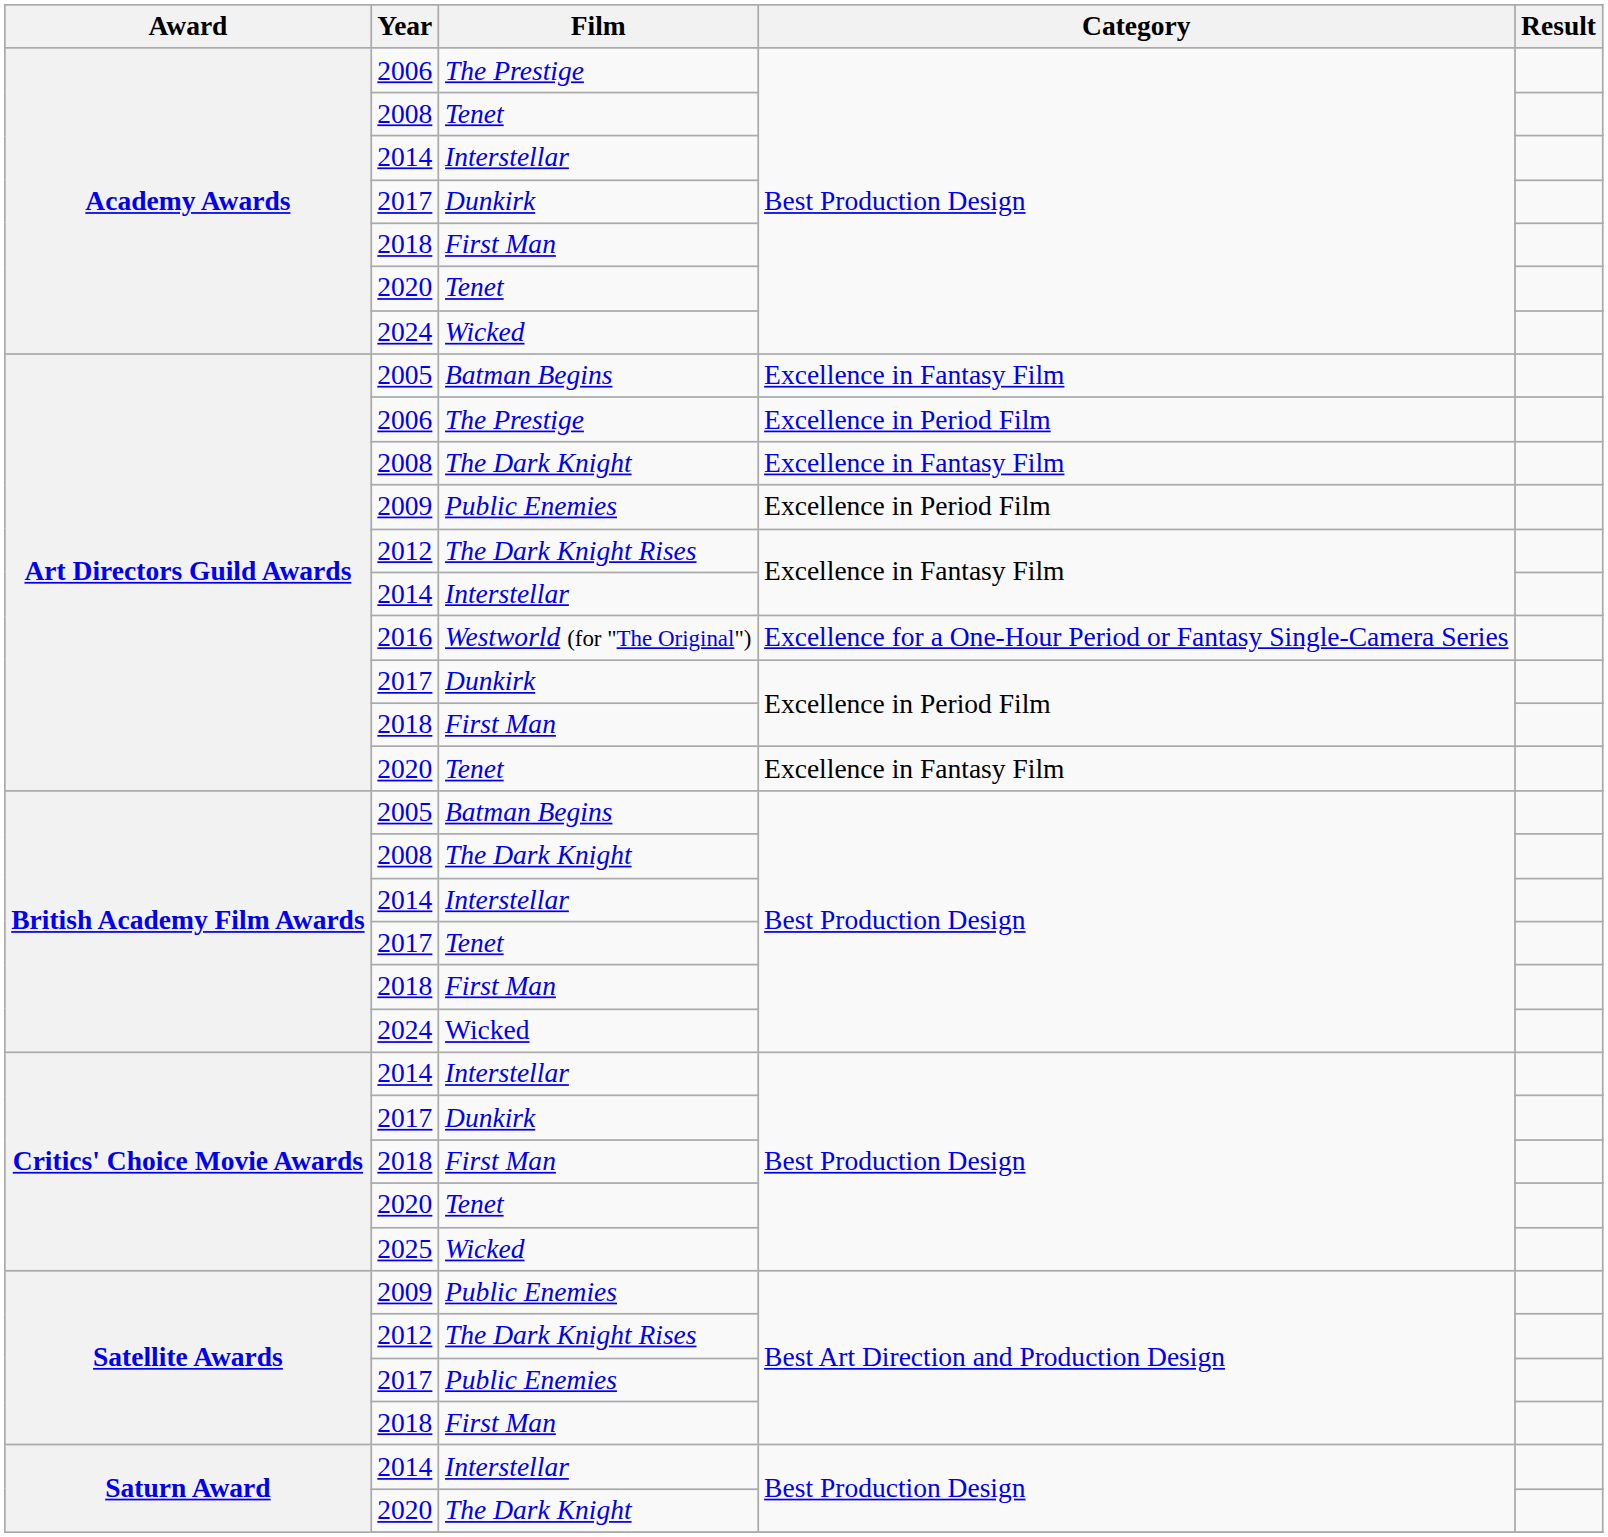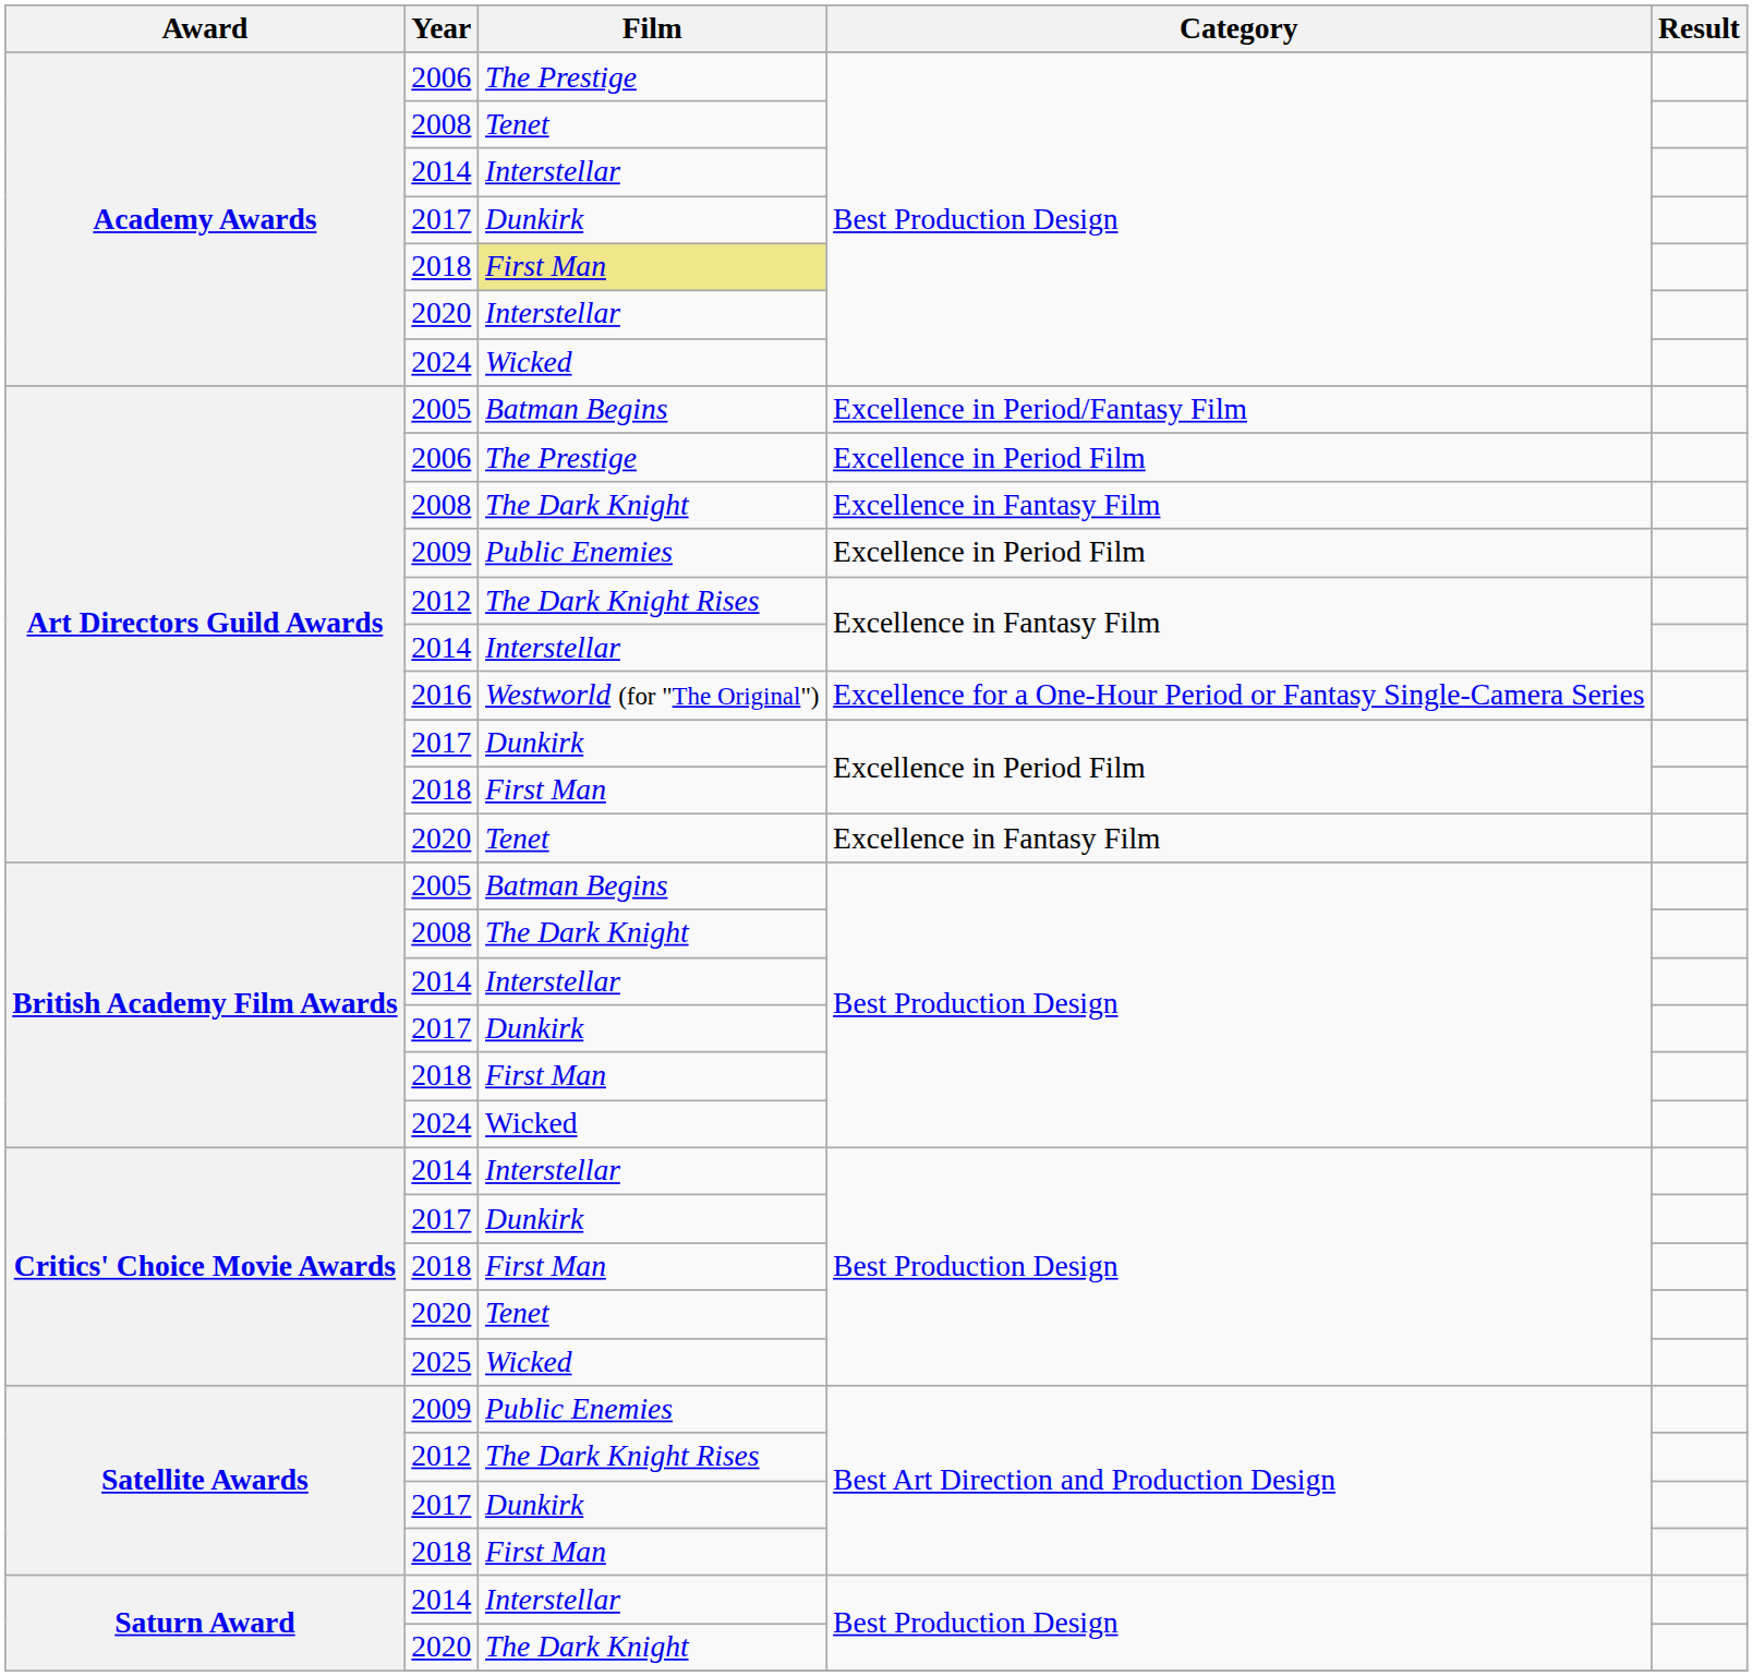 <table class="wikitable sortable plainrowheaders">
 <tr>
 <th scope=col>Award</th>
 <th scope=col>Year</th>
 <th scope=col>Film</th>
 <th scope=col>Category</th>
 <th scope=col>Result</th>
 </tr>
 <tr>
 <th scope=row rowspan=7><a href='#'>Academy Awards</a></th>
 <td><a href='#'>2006</a></td>
 <td><em><a href='#'>The Prestige</a></em></td>
 <td rowspan=7><a href='#'>Best Production Design</a></td>
 <td></td>
 </tr>
 <tr>
 <td><a href='#'>2008</a></td>
 <td><em><a href='#'>Tenet</a></em></td>
 <td></td>
 </tr>
 <tr>
 <td><a href='#'>2014</a></td>
 <td><em><a href='#'>Interstellar</a></em></td>
 <td></td>
 </tr>
 <tr>
 <td><a href='#'>2017</a></td>
 <td><em><a href='#'>Dunkirk</a></em></td>
 <td></td>
 </tr>
 <tr>
 <td><a href='#'>2018</a></td>
-<td><em><a href='#'>First Man</a></em></td>
+<td style="background: khaki;"><em><a href='#'>First Man</a></em></td>
 <td></td>
 </tr>
 <tr>
 <td><a href='#'>2020</a></td>
-<td><em><a href='#'>Tenet</a></em></td>
+<td><em><a href='#'>Interstellar</a></em></td>
 <td></td>
 </tr>
 <tr>
 <td><a href='#'>2024</a></td>
 <td><em><a href='#'>Wicked</a></em></td>
 <td></td>
 </tr>
 <tr>
 <th scope=row rowspan=10><a href='#'>Art Directors Guild Awards</a></th>
 <td><a href='#'>2005</a></td>
 <td><em><a href='#'>Batman Begins</a></em></td>
-<td><a href='#'>Excellence in Fantasy Film</a></td>
+<td><a href='#'>Excellence in Period/Fantasy Film</a></td>
 <td></td>
 </tr>
 <tr>
 <td><a href='#'>2006</a></td>
 <td><em><a href='#'>The Prestige</a></em></td>
 <td><a href='#'>Excellence in Period Film</a></td>
 <td></td>
 </tr>
 <tr>
 <td><a href='#'>2008</a></td>
 <td><em><a href='#'>The Dark Knight</a></em></td>
 <td><a href='#'>Excellence in Fantasy Film</a></td>
 <td></td>
 </tr>
 <tr>
 <td><a href='#'>2009</a></td>
 <td><em><a href='#'>Public Enemies</a></em></td>
 <td>Excellence in Period Film</td>
 <td></td>
 </tr>
 <tr>
 <td><a href='#'>2012</a></td>
 <td><em><a href='#'>The Dark Knight Rises</a></em></td>
 <td rowspan=2>Excellence in Fantasy Film</td>
 <td></td>
 </tr>
 <tr>
 <td><a href='#'>2014</a></td>
 <td><em><a href='#'>Interstellar</a></em></td>
 <td></td>
 </tr>
 <tr>
 <td><a href='#'>2016</a></td>
 <td><em><a href='#'>Westworld</a></em> <small>(for "<a href='#'>The Original</a>")</small></td>
 <td><a href='#'>Excellence for a One-Hour Period or Fantasy Single-Camera Series</a></td>
 <td></td>
 </tr>
 <tr>
 <td><a href='#'>2017</a></td>
 <td><em><a href='#'>Dunkirk</a></em></td>
 <td rowspan=2>Excellence in Period Film</td>
 <td></td>
 </tr>
 <tr>
 <td><a href='#'>2018</a></td>
 <td><em><a href='#'>First Man</a></em></td>
 <td></td>
 </tr>
 <tr>
 <td><a href='#'>2020</a></td>
 <td><em><a href='#'>Tenet</a></em></td>
 <td>Excellence in Fantasy Film</td>
 <td></td>
 </tr>
 <tr>
 <th scope=row rowspan=6><a href='#'>British Academy Film Awards</a></th>
 <td><a href='#'>2005</a></td>
 <td><em><a href='#'>Batman Begins</a></em></td>
 <td rowspan=6><a href='#'>Best Production Design</a></td>
 <td></td>
 </tr>
 <tr>
 <td><a href='#'>2008</a></td>
 <td><em><a href='#'>The Dark Knight</a></em></td>
 <td></td>
 </tr>
 <tr>
 <td><a href='#'>2014</a></td>
 <td><em><a href='#'>Interstellar</a></em></td>
 <td></td>
 </tr>
 <tr>
 <td><a href='#'>2017</a></td>
-<td><em><a href='#'>Tenet</a></em></td>
+<td><em><a href='#'>Dunkirk</a></em></td>
 <td></td>
 </tr>
 <tr>
 <td><a href='#'>2018</a></td>
 <td><em><a href='#'>First Man</a></em></td>
 <td></td>
 </tr>
 <tr>
 <td><a href='#'>2024</a></td>
 <td><a href='#'>Wicked</a></td>
 <td></td>
 </tr>
 <tr>
 <th scope=row rowspan=5><a href='#'>Critics' Choice Movie Awards</a></th>
 <td><a href='#'>2014</a></td>
 <td><em><a href='#'>Interstellar</a></em></td>
 <td rowspan=5><a href='#'>Best Production Design</a></td>
 <td></td>
 </tr>
 <tr>
 <td><a href='#'>2017</a></td>
 <td><em><a href='#'>Dunkirk</a></em></td>
 <td></td>
 </tr>
 <tr>
 <td><a href='#'>2018</a></td>
 <td><em><a href='#'>First Man</a></em></td>
 <td></td>
 </tr>
 <tr>
 <td><a href='#'>2020</a></td>
 <td><em><a href='#'>Tenet</a></em></td>
 <td></td>
 </tr>
 <tr>
 <td><a href='#'>2025</a></td>
 <td><em><a href='#'>Wicked</a></em></td>
 <td></td>
 </tr>
 <tr>
 <th scope=row rowspan=4><a href='#'>Satellite Awards</a></th>
 <td><a href='#'>2009</a></td>
 <td><em><a href='#'>Public Enemies</a></em></td>
 <td rowspan=4><a href='#'>Best Art Direction and Production Design</a></td>
 <td></td>
 </tr>
 <tr>
 <td><a href='#'>2012</a></td>
 <td><em><a href='#'>The Dark Knight Rises</a></em></td>
 <td></td>
 </tr>
 <tr>
 <td><a href='#'>2017</a></td>
-<td><em><a href='#'>Public Enemies</a></em></td>
+<td><em><a href='#'>Dunkirk</a></em></td>
 <td></td>
 </tr>
 <tr>
 <td><a href='#'>2018</a></td>
 <td><em><a href='#'>First Man</a></em></td>
 <td></td>
 </tr>
 <tr>
 <th scope=row rowspan=4><a href='#'>Saturn Award</a></th>
 <td><a href='#'>2014</a></td>
 <td><em><a href='#'>Interstellar</a></em></td>
 <td rowspan=2><a href='#'>Best Production Design</a></td>
 <td></td>
 </tr>
 <tr>
 <td><a href='#'>2020</a></td>
 <td><em><a href='#'>The Dark Knight</a></em></td>
 <td></td>
 </tr>
 <tr>
 </tr>
 </table>
